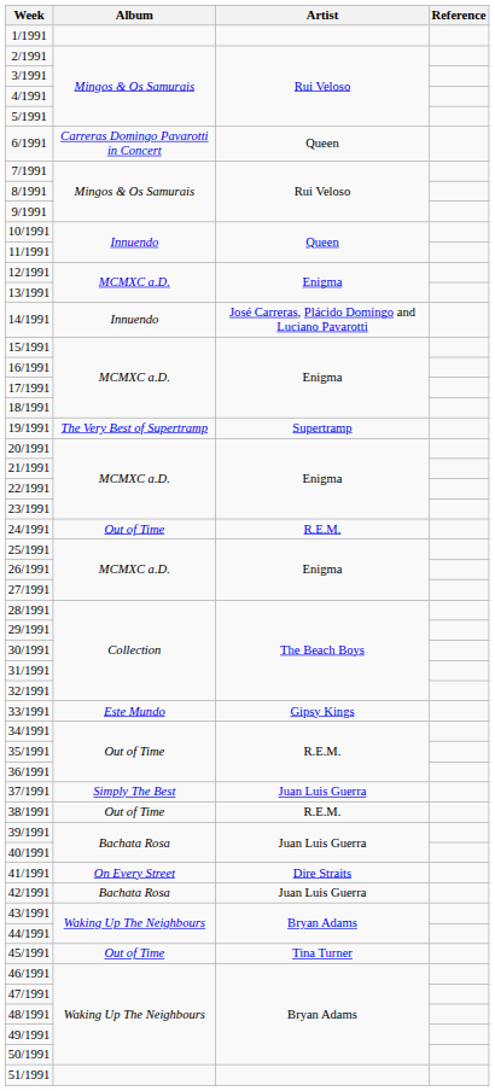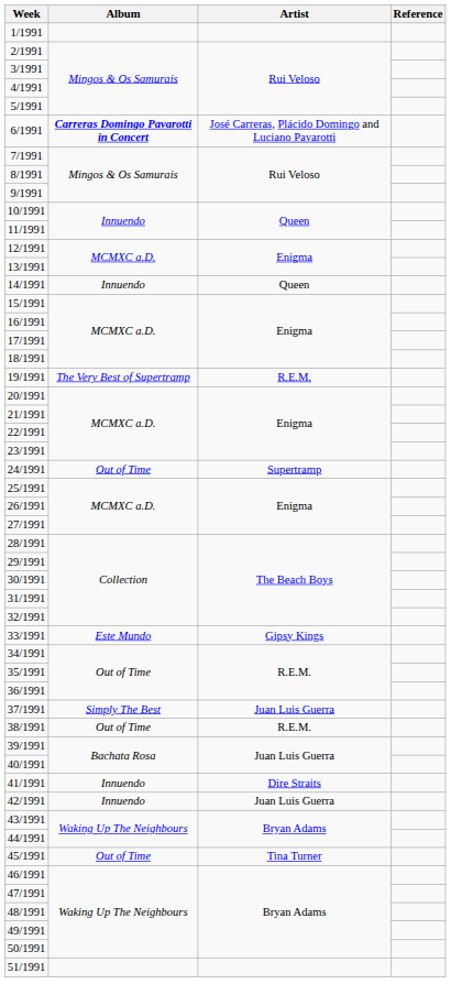 <table class="wikitable" style="text-align:center">
 <tr>
 <th>Week</th>
 <th>Album</th>
 <th>Artist</th>
 <th>Reference</th>
 </tr>
 <tr>
 <td>1/1991</td>
 <td></td>
 <td></td>
 <td></td>
 </tr>
 <tr>
 <td>2/1991</td>
 <td rowspan="4"><em><a href='#'>Mingos & Os Samurais</a></em></td>
 <td rowspan="4"><a href='#'>Rui Veloso</a></td>
 <td></td>
 </tr>
 <tr>
 <td>3/1991</td>
 <td></td>
 </tr>
 <tr>
 <td>4/1991</td>
 <td></td>
 </tr>
 <tr>
 <td>5/1991</td>
 <td></td>
 </tr>
 <tr>
 <td>6/1991</td>
-<td><em><a href='#'>Carreras Domingo Pavarotti in Concert</a></em></td>
-<td>Queen</td>
+<td><strong><em><a href='#'>Carreras Domingo Pavarotti in Concert</a></em></strong></td>
+<td><a href='#'>José Carreras</a>, <a href='#'>Plácido Domingo</a> and <a href='#'>Luciano Pavarotti</a></td>
 <td></td>
 </tr>
 <tr>
 <td>7/1991</td>
 <td rowspan="3"><em>Mingos & Os Samurais</em></td>
 <td rowspan="3">Rui Veloso</td>
 <td></td>
 </tr>
 <tr>
 <td>8/1991</td>
 <td></td>
 </tr>
 <tr>
 <td>9/1991</td>
 <td></td>
 </tr>
 <tr>
 <td>10/1991</td>
 <td rowspan="2"><em><a href='#'>Innuendo</a></em></td>
 <td rowspan="2"><a href='#'>Queen</a></td>
 <td></td>
 </tr>
 <tr>
 <td>11/1991</td>
 <td></td>
 </tr>
 <tr>
 <td>12/1991</td>
 <td rowspan="2"><em><a href='#'>MCMXC a.D.</a></em></td>
 <td rowspan="2"><a href='#'>Enigma</a></td>
 <td></td>
 </tr>
 <tr>
 <td>13/1991</td>
 <td></td>
 </tr>
 <tr>
 <td>14/1991</td>
 <td><em>Innuendo</em></td>
-<td><a href='#'>José Carreras</a>, <a href='#'>Plácido Domingo</a> and <a href='#'>Luciano Pavarotti</a></td>
+<td>Queen</td>
 <td></td>
 </tr>
 <tr>
 <td>15/1991</td>
 <td rowspan="4"><em>MCMXC a.D.</em></td>
 <td rowspan="4">Enigma</td>
 <td></td>
 </tr>
 <tr>
 <td>16/1991</td>
 <td></td>
 </tr>
 <tr>
 <td>17/1991</td>
 <td></td>
 </tr>
 <tr>
 <td>18/1991</td>
 <td></td>
 </tr>
 <tr>
 <td>19/1991</td>
 <td><em><a href='#'>The Very Best of Supertramp</a></em></td>
-<td><a href='#'>Supertramp</a></td>
+<td><a href='#'>R.E.M.</a></td>
 <td></td>
 </tr>
 <tr>
 <td>20/1991</td>
 <td rowspan="4"><em>MCMXC a.D.</em></td>
 <td rowspan="4">Enigma</td>
 <td></td>
 </tr>
 <tr>
 <td>21/1991</td>
 <td></td>
 </tr>
 <tr>
 <td>22/1991</td>
 <td></td>
 </tr>
 <tr>
 <td>23/1991</td>
 <td></td>
 </tr>
 <tr>
 <td>24/1991</td>
 <td><a href='#'><em>Out of Time</em></a></td>
-<td><a href='#'>R.E.M.</a></td>
+<td><a href='#'>Supertramp</a></td>
 <td></td>
 </tr>
 <tr>
 <td>25/1991</td>
 <td rowspan="3"><em>MCMXC a.D.</em></td>
 <td rowspan="3">Enigma</td>
 <td></td>
 </tr>
 <tr>
 <td>26/1991</td>
 <td></td>
 </tr>
 <tr>
 <td>27/1991</td>
 <td></td>
 </tr>
 <tr>
 <td>28/1991</td>
 <td rowspan="5"><em>Collection</em></td>
 <td rowspan="5"><a href='#'>The Beach Boys</a></td>
 <td></td>
 </tr>
 <tr>
 <td>29/1991</td>
 <td></td>
 </tr>
 <tr>
 <td>30/1991</td>
 <td></td>
 </tr>
 <tr>
 <td>31/1991</td>
 <td></td>
 </tr>
 <tr>
 <td>32/1991</td>
 <td></td>
 </tr>
 <tr>
 <td>33/1991</td>
 <td><em><a href='#'>Este Mundo</a></em></td>
 <td><a href='#'>Gipsy Kings</a></td>
 <td></td>
 </tr>
 <tr>
 <td>34/1991</td>
 <td rowspan="3"><em>Out of Time</em></td>
 <td rowspan="3">R.E.M.</td>
 <td></td>
 </tr>
 <tr>
 <td>35/1991</td>
 <td></td>
 </tr>
 <tr>
 <td>36/1991</td>
 <td></td>
 </tr>
 <tr>
 <td>37/1991</td>
 <td><a href='#'><em>Simply The Best</em></a></td>
 <td><a href='#'>Juan Luis Guerra</a></td>
 <td></td>
 </tr>
 <tr>
 <td>38/1991</td>
 <td><em>Out of Time</em></td>
 <td>R.E.M.</td>
 <td></td>
 </tr>
 <tr>
 <td>39/1991</td>
 <td rowspan="2"><em>Bachata Rosa</em></td>
 <td rowspan="2">Juan Luis Guerra</td>
 <td></td>
 </tr>
 <tr>
 <td>40/1991</td>
 <td></td>
 </tr>
 <tr>
 <td>41/1991</td>
-<td><em><a href='#'>On Every Street</a></em></td>
+<td><em>Innuendo</em></td>
 <td><a href='#'>Dire Straits</a></td>
 <td></td>
 </tr>
 <tr>
 <td>42/1991</td>
-<td><em>Bachata Rosa</em></td>
+<td><em>Innuendo</em></td>
 <td>Juan Luis Guerra</td>
 <td></td>
 </tr>
 <tr>
 <td>43/1991</td>
 <td rowspan="2"><a href='#'><em>Waking Up The Neighbours</em></a></td>
 <td rowspan="2"><a href='#'>Bryan Adams</a></td>
 <td></td>
 </tr>
 <tr>
 <td>44/1991</td>
 <td></td>
 </tr>
 <tr>
 <td>45/1991</td>
 <td><a href='#'><em>Out of Time</em></a></td>
 <td><a href='#'>Tina Turner</a></td>
 <td></td>
 </tr>
 <tr>
 <td>46/1991</td>
 <td rowspan="5"><em>Waking Up The Neighbours</em></td>
 <td rowspan="5">Bryan Adams</td>
 <td></td>
 </tr>
 <tr>
 <td>47/1991</td>
 <td></td>
 </tr>
 <tr>
 <td>48/1991</td>
 <td></td>
 </tr>
 <tr>
 <td>49/1991</td>
 <td></td>
 </tr>
 <tr>
 <td>50/1991</td>
 <td></td>
 </tr>
 <tr>
 <td>51/1991</td>
 <td></td>
 <td></td>
 <td></td>
 </tr>
 </table>
